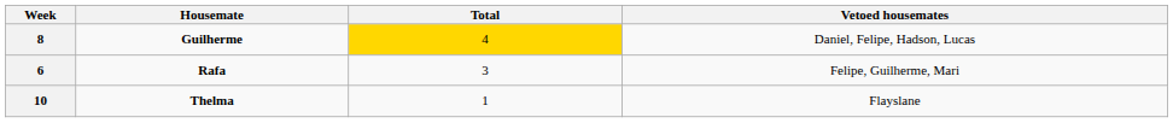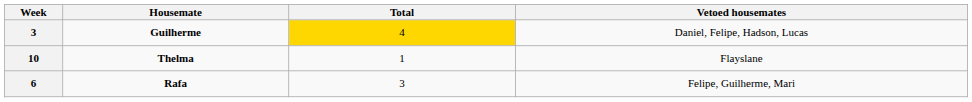 <table class="wikitable" style="width:60%; text-align:center; font-size:85%; line-height:13px;">
 <tr>
 <th width="03.00%">Week</th>
 <th width="12.25%">Housemate</th>
 <th width="12.25%">Total</th>
 <th width="24.50%">Vetoed housemates</th>
 </tr>
 <tr>
-<th style="height:25px">8</th>
+<th style="height:25px">3</th>
 <td><strong>Guilherme</strong></td>
 <td style="background: gold;">4</td>
 <td>Daniel, Felipe, Hadson, Lucas</td>
+</tr>
+<tr>
+<th style="height:25px">10</th>
+<td><strong>Thelma</strong></td>
+<td>1</td>
+<td>Flayslane</td>
 </tr>
 <tr>
 <th style="height:25px">6</th>
 <td><strong>Rafa</strong></td>
 <td>3</td>
 <td>Felipe, Guilherme, Mari</td>
 </tr>
-<tr>
-<th style="height:25px">10</th>
-<td><strong>Thelma</strong></td>
-<td>1</td>
-<td>Flayslane</td>
-</tr>
 </table>
